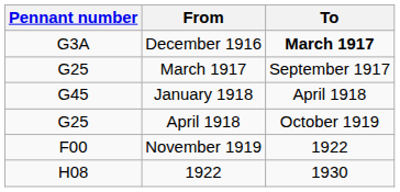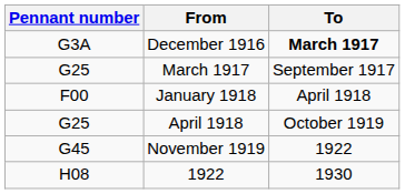 <table class="wikitable" style="text-align:center">
 <tr>
 <th><a href='#'>Pennant number</a></th>
 <th>From</th>
 <th>To</th>
 </tr>
 <tr>
 <td>G3A</td>
 <td>December 1916</td>
 <td><strong>March 1917</strong></td>
 </tr>
 <tr>
 <td>G25</td>
 <td>March 1917</td>
 <td>September 1917</td>
 </tr>
 <tr>
-<td>G45</td>
+<td>F00</td>
 <td>January 1918</td>
 <td>April 1918</td>
 </tr>
 <tr>
 <td>G25</td>
 <td>April 1918</td>
 <td>October 1919</td>
 </tr>
 <tr>
-<td>F00</td>
+<td>G45</td>
 <td>November 1919</td>
 <td>1922</td>
 </tr>
 <tr>
 <td>H08</td>
 <td>1922</td>
 <td>1930</td>
 </tr>
 </table>
